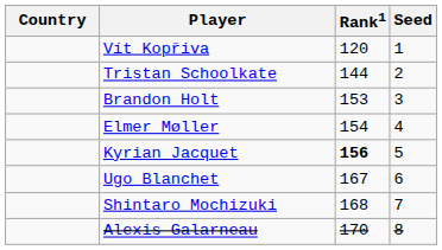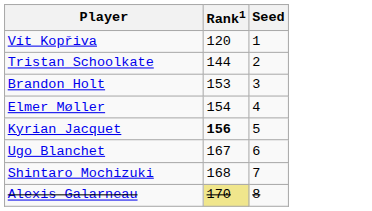 <table class="sortable wikitable">
 <tr>
-<th width="70">Country</th>
 <th width="185">Player</th>
 <th>Rank<sup>1</sup></th>
 <th>Seed</th>
 </tr>
 <tr>
-<td></td>
 <td><a href='#'>Vít Kopřiva</a></td>
 <td>120</td>
 <td>1</td>
 </tr>
 <tr>
-<td></td>
 <td><a href='#'>Tristan Schoolkate</a></td>
 <td>144</td>
 <td>2</td>
 </tr>
 <tr>
-<td></td>
 <td><a href='#'>Brandon Holt</a></td>
 <td>153</td>
 <td>3</td>
 </tr>
 <tr>
-<td></td>
 <td><a href='#'>Elmer Møller</a></td>
 <td>154</td>
 <td>4</td>
 </tr>
 <tr>
-<td></td>
 <td><a href='#'>Kyrian Jacquet</a></td>
 <td><strong>156</strong></td>
 <td>5</td>
 </tr>
 <tr>
-<td></td>
 <td><a href='#'>Ugo Blanchet</a></td>
 <td>167</td>
 <td>6</td>
 </tr>
 <tr>
-<td></td>
 <td><a href='#'>Shintaro Mochizuki</a></td>
 <td>168</td>
 <td>7</td>
 </tr>
 <tr>
-<td><s></s></td>
 <td><s><a href='#'>Alexis Galarneau</a></s></td>
-<td><s>170</s></td>
+<td style="background: khaki;"><s>170</s></td>
 <td><s>8</s></td>
 </tr>
 </table>
